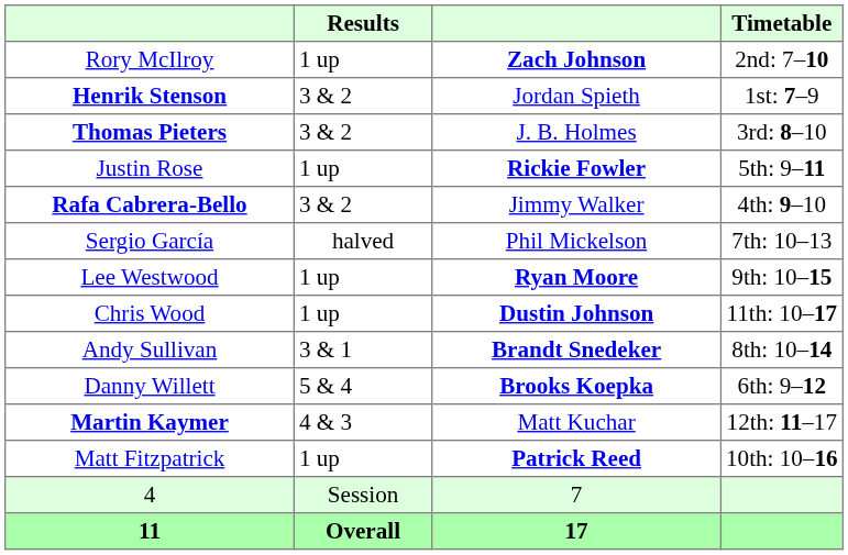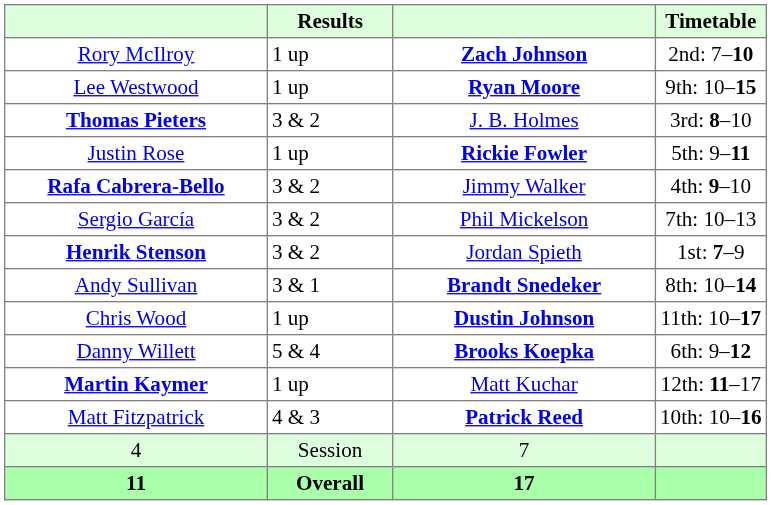 <table border="1" cellpadding="3" style="border-collapse: collapse; text-align:center;">
 <tr style="background:#dfd;">
 <th style="width:12em;"></th>
 <th style="width:5.5em;">Results</th>
 <th style="width:12em;"></th>
 <th>Timetable</th>
 </tr>
 <tr>
 <td><a href='#'>Rory McIlroy</a></td>
 <td align=left> 1 up</td>
 <td><strong><a href='#'>Zach Johnson</a></strong></td>
 <td>2nd: 7–<strong>10</strong></td>
 </tr>
 <tr>
-<td><strong><a href='#'>Henrik Stenson</a></strong></td>
-<td align=left> 3 & 2</td>
-<td><a href='#'>Jordan Spieth</a></td>
-<td>1st: <strong>7</strong>–9</td>
+<td><a href='#'>Lee Westwood</a></td>
+<td align=left> 1 up</td>
+<td><strong><a href='#'>Ryan Moore</a></strong></td>
+<td>9th: 10–<strong>15</strong></td>
 </tr>
 <tr>
 <td><strong><a href='#'>Thomas Pieters</a></strong></td>
 <td align=left> 3 & 2</td>
 <td><a href='#'>J. B. Holmes</a></td>
 <td>3rd: <strong>8</strong>–10</td>
 </tr>
 <tr>
 <td><a href='#'>Justin Rose</a></td>
 <td align=left> 1 up</td>
 <td><strong><a href='#'>Rickie Fowler</a></strong></td>
 <td>5th: 9–<strong>11</strong></td>
 </tr>
 <tr>
 <td><strong><a href='#'>Rafa Cabrera-Bello</a></strong></td>
 <td align=left> 3 & 2</td>
 <td><a href='#'>Jimmy Walker</a></td>
 <td>4th: <strong>9</strong>–10</td>
 </tr>
 <tr>
 <td><a href='#'>Sergio García</a></td>
-<td>halved</td>
+<td align=left> 3 & 2</td>
 <td><a href='#'>Phil Mickelson</a></td>
 <td>7th: 10–13</td>
 </tr>
 <tr>
-<td><a href='#'>Lee Westwood</a></td>
-<td align=left> 1 up</td>
-<td><strong><a href='#'>Ryan Moore</a></strong></td>
-<td>9th: 10–<strong>15</strong></td>
+<td><strong><a href='#'>Henrik Stenson</a></strong></td>
+<td align=left> 3 & 2</td>
+<td><a href='#'>Jordan Spieth</a></td>
+<td>1st: <strong>7</strong>–9</td>
+</tr>
+<tr>
+<td><a href='#'>Andy Sullivan</a></td>
+<td align=left> 3 & 1</td>
+<td><strong><a href='#'>Brandt Snedeker</a></strong></td>
+<td>8th: 10–<strong>14</strong></td>
 </tr>
 <tr>
 <td><a href='#'>Chris Wood</a></td>
 <td align=left> 1 up</td>
 <td><strong><a href='#'>Dustin Johnson</a></strong></td>
 <td>11th: 10–<strong>17</strong></td>
-</tr>
-<tr>
-<td><a href='#'>Andy Sullivan</a></td>
-<td align=left> 3 & 1</td>
-<td><strong><a href='#'>Brandt Snedeker</a></strong></td>
-<td>8th: 10–<strong>14</strong></td>
 </tr>
 <tr>
 <td><a href='#'>Danny Willett</a></td>
 <td align=left> 5 & 4</td>
 <td><strong><a href='#'>Brooks Koepka</a></strong></td>
 <td>6th: 9–<strong>12</strong></td>
 </tr>
 <tr>
 <td><strong><a href='#'>Martin Kaymer</a></strong></td>
-<td align=left> 4 & 3</td>
+<td align=left> 1 up</td>
 <td><a href='#'>Matt Kuchar</a></td>
 <td>12th: <strong>11</strong>–17</td>
 </tr>
 <tr>
 <td><a href='#'>Matt Fitzpatrick</a></td>
-<td align=left> 1 up</td>
+<td align=left> 4 & 3</td>
 <td><strong><a href='#'>Patrick Reed</a></strong></td>
 <td>10th: 10–<strong>16</strong></td>
 </tr>
 <tr style="background:#dfd;">
 <td>4</td>
 <td>Session</td>
 <td>7</td>
 <td></td>
 </tr>
 <tr style="background:#afa;">
 <th>11</th>
 <th>Overall</th>
 <th>17</th>
 <th></th>
 </tr>
 </table>
